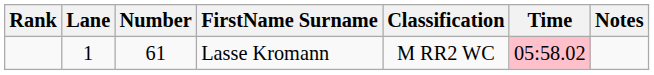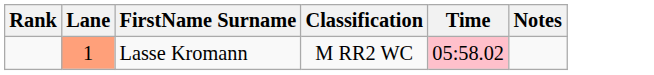 <table class="wikitable sortable" style="text-align:center">
 <tr>
 <th>Rank</th>
 <th>Lane</th>
-<th>Number</th>
 <th>FirstName Surname</th>
 <th>Classification</th>
 <th>Time</th>
 <th>Notes</th>
 </tr>
 <tr>
 <td></td>
-<td>1</td>
-<td>61</td>
+<td style="background: lightsalmon;">1</td>
 <td style="text-align:left"> Lasse Kromann</td>
 <td>M RR2 WC</td>
 <td style="background: pink;">05:58.02</td>
 <td></td>
 </tr>
 </table>
